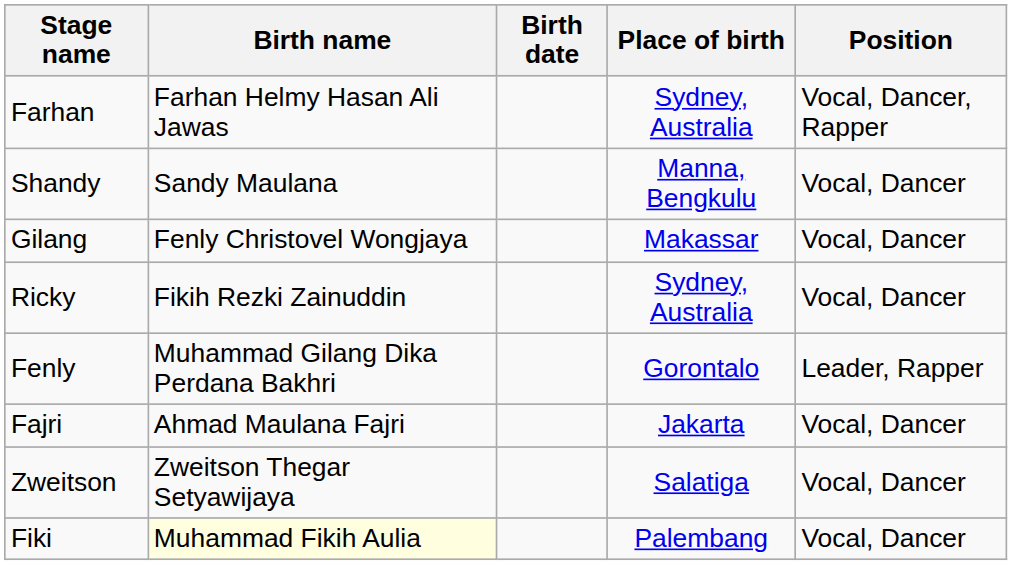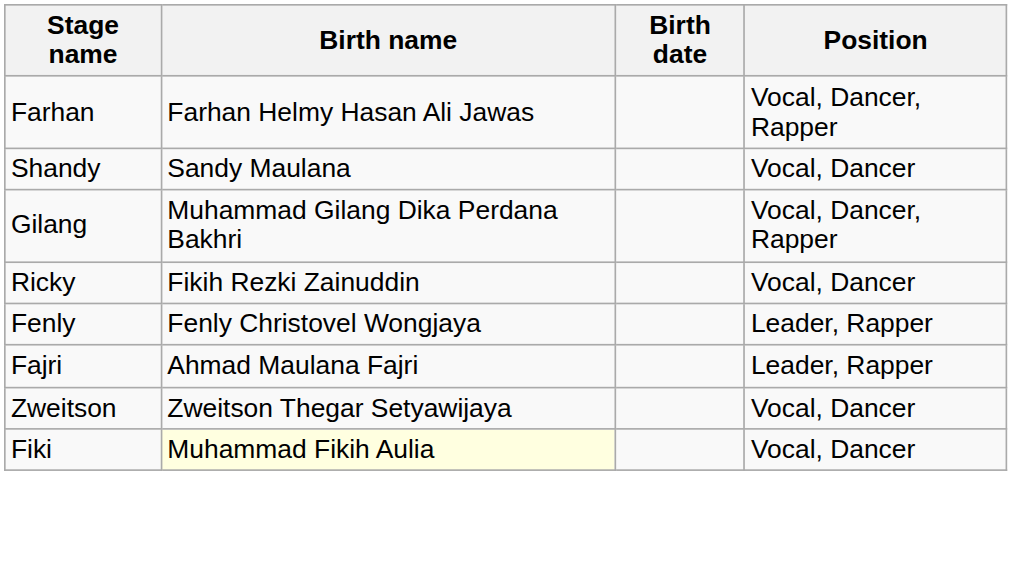 <table class="wikitable">
 <tr>
 <th>Stage name</th>
 <th>Birth name</th>
 <th>Birth date</th>
-<th>Place of birth</th>
 <th>Position</th>
 </tr>
 <tr>
 <td>Farhan</td>
 <td>Farhan Helmy Hasan Ali Jawas</td>
 <td align="center"></td>
-<td align="center"><a href='#'>Sydney, Australia</a></td>
 <td>Vocal, Dancer, Rapper</td>
 </tr>
 <tr>
 <td>Shandy</td>
 <td>Sandy Maulana</td>
 <td align="center"></td>
-<td align="center"><a href='#'>Manna, Bengkulu</a></td>
 <td>Vocal, Dancer</td>
 </tr>
 <tr>
 <td>Gilang</td>
-<td>Fenly Christovel Wongjaya</td>
+<td>Muhammad Gilang Dika Perdana Bakhri</td>
 <td align="center"></td>
-<td align="center"><a href='#'>Makassar</a></td>
-<td>Vocal, Dancer</td>
+<td>Vocal, Dancer, Rapper</td>
 </tr>
 <tr>
 <td>Ricky</td>
 <td>Fikih Rezki Zainuddin</td>
 <td align="center"></td>
-<td align="center"><a href='#'>Sydney, Australia</a></td>
 <td>Vocal, Dancer</td>
 </tr>
 <tr>
 <td>Fenly</td>
-<td>Muhammad Gilang Dika Perdana Bakhri</td>
+<td>Fenly Christovel Wongjaya</td>
 <td align="center"></td>
-<td align="center"><a href='#'>Gorontalo</a></td>
 <td>Leader, Rapper</td>
 </tr>
 <tr>
 <td>Fajri</td>
 <td>Ahmad Maulana Fajri</td>
 <td align="center"></td>
-<td align="center"><a href='#'>Jakarta</a></td>
-<td>Vocal, Dancer</td>
+<td>Leader, Rapper</td>
 </tr>
 <tr>
 <td>Zweitson</td>
 <td>Zweitson Thegar Setyawijaya</td>
 <td align="center"></td>
-<td align="center"><a href='#'>Salatiga</a></td>
 <td>Vocal, Dancer</td>
 </tr>
 <tr>
 <td>Fiki</td>
 <td style="background: lightyellow;">Muhammad Fikih Aulia</td>
 <td align="center"></td>
-<td align="center"><a href='#'>Palembang</a></td>
 <td>Vocal, Dancer</td>
 </tr>
 </table>
